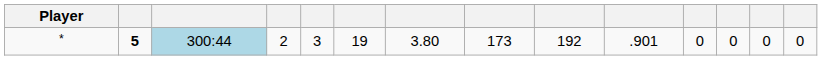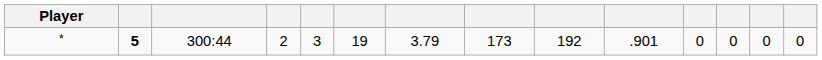 <table class="wikitable sortable" style="width:100%;">
 <tr style="text-align:center; background:#ddd;">
 <th>Player</th>
 <th></th>
 <th></th>
 <th></th>
 <th></th>
 <th></th>
 <th></th>
 <th></th>
 <th></th>
 <th></th>
 <th></th>
 <th></th>
 <th></th>
 <th></th>
 </tr>
 <tr style="text-align:center;">
 <td style=white-space:nowrap><sup>*</sup></td>
 <td><strong>5</strong></td>
-<td style="background: lightblue;">300:44</td>
+<td>300:44</td>
 <td>2</td>
 <td>3</td>
 <td>19</td>
-<td>3.80</td>
+<td>3.79</td>
 <td>173</td>
 <td>192</td>
 <td>.901</td>
 <td>0</td>
 <td>0</td>
 <td>0</td>
 <td>0</td>
 </tr>
 </table>
